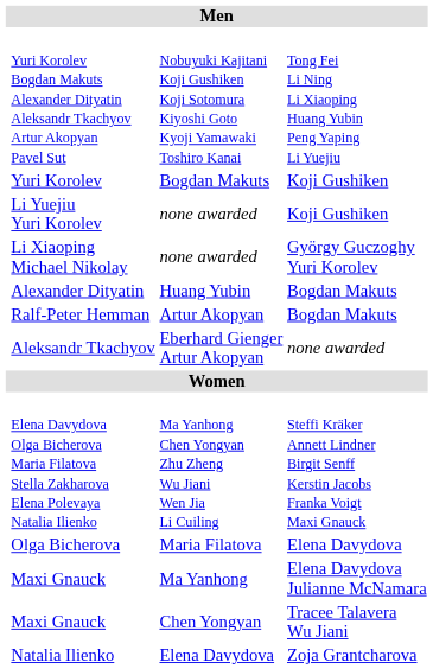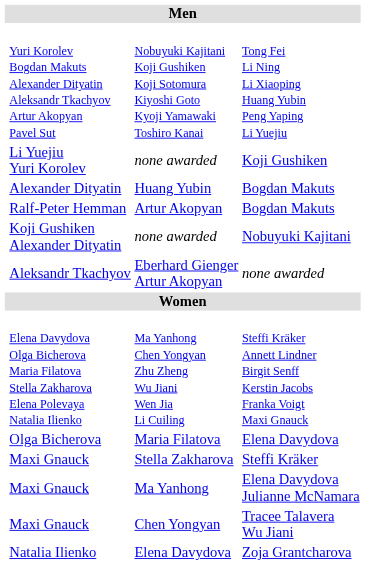 <table>
 <tr style="background:#dfdfdf;">
 <td colspan="4" style="text-align:center;"><strong>Men</strong></td>
 </tr>
 <tr>
 <th scope=row style="text-align:left"><br></th>
 <td><br><small><a href='#'>Yuri Korolev</a><br><a href='#'>Bogdan Makuts</a><br><a href='#'>Alexander Dityatin</a><br><a href='#'>Aleksandr Tkachyov</a><br><a href='#'>Artur Akopyan</a><br><a href='#'>Pavel Sut</a></small></td>
 <td><br><small><a href='#'>Nobuyuki Kajitani</a><br><a href='#'>Koji Gushiken</a><br><a href='#'>Koji Sotomura</a><br><a href='#'>Kiyoshi Goto</a><br><a href='#'>Kyoji Yamawaki</a><br><a href='#'>Toshiro Kanai</a></small></td>
 <td><br><small><a href='#'>Tong Fei</a><br><a href='#'>Li Ning</a><br><a href='#'>Li Xiaoping</a><br><a href='#'>Huang Yubin</a><br><a href='#'>Peng Yaping</a><br><a href='#'>Li Yuejiu</a></small></td>
 </tr>
 <tr>
 <th scope=row style="text-align:left"><br></th>
-<td> <a href='#'>Yuri Korolev</a></td>
-<td> <a href='#'>Bogdan Makuts</a></td>
-<td> <a href='#'>Koji Gushiken</a></td>
-</tr>
-<tr>
-<th scope=row style="text-align:left"><br></th>
 <td> <a href='#'>Li Yuejiu</a><br> <a href='#'>Yuri Korolev</a></td>
 <td><em>none awarded</em></td>
 <td> <a href='#'>Koji Gushiken</a></td>
-</tr>
-<tr>
-<th scope=row style="text-align:left"><br></th>
-<td> <a href='#'>Li Xiaoping</a><br> <a href='#'>Michael Nikolay</a></td>
-<td><em>none awarded</em></td>
-<td> <a href='#'>György Guczoghy</a><br> <a href='#'>Yuri Korolev</a></td>
 </tr>
 <tr>
 <th scope=row style="text-align:left"><br></th>
 <td> <a href='#'>Alexander Dityatin</a></td>
 <td> <a href='#'>Huang Yubin</a></td>
 <td> <a href='#'>Bogdan Makuts</a></td>
 </tr>
 <tr>
 <th scope=row style="text-align:left"><br></th>
 <td> <a href='#'>Ralf-Peter Hemman</a></td>
 <td> <a href='#'>Artur Akopyan</a></td>
 <td> <a href='#'>Bogdan Makuts</a></td>
+</tr>
+<tr>
+<th scope=row style="text-align:left"><br></th>
+<td> <a href='#'>Koji Gushiken</a><br> <a href='#'>Alexander Dityatin</a></td>
+<td><em>none awarded</em></td>
+<td> <a href='#'>Nobuyuki Kajitani</a></td>
 </tr>
 <tr>
 <th scope=row style="text-align:left"><br></th>
 <td> <a href='#'>Aleksandr Tkachyov</a></td>
 <td> <a href='#'>Eberhard Gienger</a><br> <a href='#'>Artur Akopyan</a></td>
 <td><em>none awarded</em></td>
 </tr>
 <tr style="background:#dfdfdf;">
 <td colspan="4" style="text-align:center;"><strong>Women</strong></td>
 </tr>
 <tr>
 <th scope=row style="text-align:left"><br></th>
 <td><br><small><a href='#'>Elena Davydova</a><br><a href='#'>Olga Bicherova</a><br><a href='#'>Maria Filatova</a><br><a href='#'>Stella Zakharova</a><br><a href='#'>Elena Polevaya</a><br><a href='#'>Natalia Ilienko</a></small></td>
 <td><br><small><a href='#'>Ma Yanhong</a><br><a href='#'>Chen Yongyan</a><br><a href='#'>Zhu Zheng</a><br><a href='#'>Wu Jiani</a><br><a href='#'>Wen Jia</a><br><a href='#'>Li Cuiling</a></small></td>
 <td><br><small><a href='#'>Steffi Kräker</a><br><a href='#'>Annett Lindner</a><br><a href='#'>Birgit Senff</a><br><a href='#'>Kerstin Jacobs</a><br><a href='#'>Franka Voigt</a><br><a href='#'>Maxi Gnauck</a></small></td>
 </tr>
 <tr>
 <th scope=row style="text-align:left"><br></th>
 <td> <a href='#'>Olga Bicherova</a></td>
 <td> <a href='#'>Maria Filatova</a></td>
 <td> <a href='#'>Elena Davydova</a></td>
 </tr>
 <tr>
 <th scope=row style="text-align:left"><br></th>
 <td> <a href='#'>Maxi Gnauck</a></td>
+<td> <a href='#'>Stella Zakharova</a></td>
+<td> <a href='#'>Steffi Kräker</a></td>
+</tr>
+<tr>
+<th scope=row style="text-align:left"><br></th>
+<td> <a href='#'>Maxi Gnauck</a></td>
 <td> <a href='#'>Ma Yanhong</a></td>
 <td> <a href='#'>Elena Davydova</a><br> <a href='#'>Julianne McNamara</a></td>
 </tr>
 <tr>
 <th scope=row style="text-align:left"><br></th>
 <td> <a href='#'>Maxi Gnauck</a></td>
 <td> <a href='#'>Chen Yongyan</a></td>
 <td> <a href='#'>Tracee Talavera</a><br> <a href='#'>Wu Jiani</a></td>
 </tr>
 <tr>
 <th scope=row style="text-align:left"><br></th>
 <td> <a href='#'>Natalia Ilienko</a></td>
 <td> <a href='#'>Elena Davydova</a></td>
 <td> <a href='#'>Zoja Grantcharova</a></td>
 </tr>
 </table>
